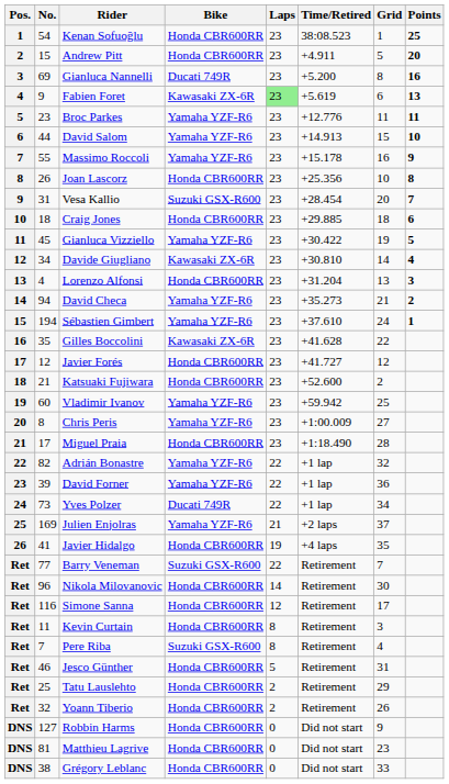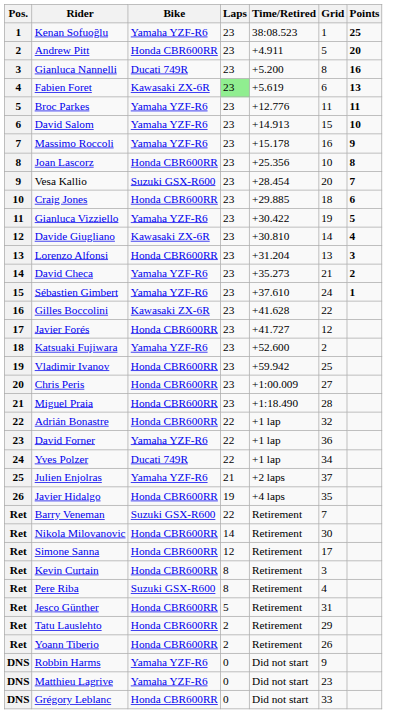 <table class="wikitable" style="font-size: 95%;">
 <tr>
 <th>Pos.</th>
-<th>No.</th>
 <th>Rider</th>
 <th>Bike</th>
 <th>Laps</th>
 <th>Time/Retired</th>
 <th>Grid</th>
 <th>Points</th>
 </tr>
 <tr>
 <th>1</th>
-<td>54</td>
 <td> <a href='#'>Kenan Sofuoğlu</a></td>
-<td><a href='#'>Honda CBR600RR</a></td>
+<td><a href='#'>Yamaha YZF-R6</a></td>
 <td>23</td>
 <td>38:08.523</td>
 <td>1</td>
 <td><strong>25</strong></td>
 </tr>
 <tr>
 <th>2</th>
-<td>15</td>
 <td> <a href='#'>Andrew Pitt</a></td>
 <td><a href='#'>Honda CBR600RR</a></td>
 <td>23</td>
 <td>+4.911</td>
 <td>5</td>
 <td><strong>20</strong></td>
 </tr>
 <tr>
 <th>3</th>
-<td>69</td>
 <td> <a href='#'>Gianluca Nannelli</a></td>
 <td><a href='#'>Ducati 749R</a></td>
 <td>23</td>
 <td>+5.200</td>
 <td>8</td>
 <td><strong>16</strong></td>
 </tr>
 <tr>
 <th>4</th>
-<td>9</td>
 <td> <a href='#'>Fabien Foret</a></td>
 <td><a href='#'>Kawasaki ZX-6R</a></td>
 <td style="background: lightgreen;">23</td>
 <td>+5.619</td>
 <td>6</td>
 <td><strong>13</strong></td>
 </tr>
 <tr>
 <th>5</th>
-<td>23</td>
 <td> <a href='#'>Broc Parkes</a></td>
 <td><a href='#'>Yamaha YZF-R6</a></td>
 <td>23</td>
 <td>+12.776</td>
 <td>11</td>
 <td><strong>11</strong></td>
 </tr>
 <tr>
 <th>6</th>
-<td>44</td>
 <td> <a href='#'>David Salom</a></td>
 <td><a href='#'>Yamaha YZF-R6</a></td>
 <td>23</td>
 <td>+14.913</td>
 <td>15</td>
 <td><strong>10</strong></td>
 </tr>
 <tr>
 <th>7</th>
-<td>55</td>
 <td> <a href='#'>Massimo Roccoli</a></td>
 <td><a href='#'>Yamaha YZF-R6</a></td>
 <td>23</td>
 <td>+15.178</td>
 <td>16</td>
 <td><strong>9</strong></td>
 </tr>
 <tr>
 <th>8</th>
-<td>26</td>
 <td> <a href='#'>Joan Lascorz</a></td>
 <td><a href='#'>Honda CBR600RR</a></td>
 <td>23</td>
 <td>+25.356</td>
 <td>10</td>
 <td><strong>8</strong></td>
 </tr>
 <tr>
 <th>9</th>
-<td>31</td>
 <td> Vesa Kallio</td>
 <td><a href='#'>Suzuki GSX-R600</a></td>
 <td>23</td>
 <td>+28.454</td>
 <td>20</td>
 <td><strong>7</strong></td>
 </tr>
 <tr>
 <th>10</th>
-<td>18</td>
 <td> <a href='#'>Craig Jones</a></td>
 <td><a href='#'>Honda CBR600RR</a></td>
 <td>23</td>
 <td>+29.885</td>
 <td>18</td>
 <td><strong>6</strong></td>
 </tr>
 <tr>
 <th>11</th>
-<td>45</td>
 <td> <a href='#'>Gianluca Vizziello</a></td>
 <td><a href='#'>Yamaha YZF-R6</a></td>
 <td>23</td>
 <td>+30.422</td>
 <td>19</td>
 <td><strong>5</strong></td>
 </tr>
 <tr>
 <th>12</th>
-<td>34</td>
 <td> <a href='#'>Davide Giugliano</a></td>
 <td><a href='#'>Kawasaki ZX-6R</a></td>
 <td>23</td>
 <td>+30.810</td>
 <td>14</td>
 <td><strong>4</strong></td>
 </tr>
 <tr>
 <th>13</th>
-<td>4</td>
 <td> <a href='#'>Lorenzo Alfonsi</a></td>
 <td><a href='#'>Honda CBR600RR</a></td>
 <td>23</td>
 <td>+31.204</td>
 <td>13</td>
 <td><strong>3</strong></td>
 </tr>
 <tr>
 <th>14</th>
-<td>94</td>
 <td> <a href='#'>David Checa</a></td>
 <td><a href='#'>Yamaha YZF-R6</a></td>
 <td>23</td>
 <td>+35.273</td>
 <td>21</td>
 <td><strong>2</strong></td>
 </tr>
 <tr>
 <th>15</th>
-<td>194</td>
 <td> <a href='#'>Sébastien Gimbert</a></td>
 <td><a href='#'>Yamaha YZF-R6</a></td>
 <td>23</td>
 <td>+37.610</td>
 <td>24</td>
 <td><strong>1</strong></td>
 </tr>
 <tr>
 <th>16</th>
-<td>35</td>
 <td> <a href='#'>Gilles Boccolini</a></td>
 <td><a href='#'>Kawasaki ZX-6R</a></td>
 <td>23</td>
 <td>+41.628</td>
 <td>22</td>
 <td></td>
 </tr>
 <tr>
 <th>17</th>
-<td>12</td>
 <td> <a href='#'>Javier Forés</a></td>
 <td><a href='#'>Honda CBR600RR</a></td>
 <td>23</td>
 <td>+41.727</td>
 <td>12</td>
 <td></td>
 </tr>
 <tr>
 <th>18</th>
-<td>21</td>
 <td> <a href='#'>Katsuaki Fujiwara</a></td>
-<td><a href='#'>Honda CBR600RR</a></td>
+<td><a href='#'>Yamaha YZF-R6</a></td>
 <td>23</td>
 <td>+52.600</td>
 <td>2</td>
 <td></td>
 </tr>
 <tr>
 <th>19</th>
-<td>60</td>
 <td> <a href='#'>Vladimir Ivanov</a></td>
-<td><a href='#'>Yamaha YZF-R6</a></td>
+<td><a href='#'>Honda CBR600RR</a></td>
 <td>23</td>
 <td>+59.942</td>
 <td>25</td>
 <td></td>
 </tr>
 <tr>
 <th>20</th>
-<td>8</td>
 <td> <a href='#'>Chris Peris</a></td>
-<td><a href='#'>Yamaha YZF-R6</a></td>
+<td><a href='#'>Honda CBR600RR</a></td>
 <td>23</td>
 <td>+1:00.009</td>
 <td>27</td>
 <td></td>
 </tr>
 <tr>
 <th>21</th>
-<td>17</td>
 <td> <a href='#'>Miguel Praia</a></td>
 <td><a href='#'>Honda CBR600RR</a></td>
 <td>23</td>
 <td>+1:18.490</td>
 <td>28</td>
 <td></td>
 </tr>
 <tr>
 <th>22</th>
-<td>82</td>
 <td> <a href='#'>Adrián Bonastre</a></td>
-<td><a href='#'>Yamaha YZF-R6</a></td>
+<td><a href='#'>Honda CBR600RR</a></td>
 <td>22</td>
 <td>+1 lap</td>
 <td>32</td>
 <td></td>
 </tr>
 <tr>
 <th>23</th>
-<td>39</td>
 <td> <a href='#'>David Forner</a></td>
 <td><a href='#'>Yamaha YZF-R6</a></td>
 <td>22</td>
 <td>+1 lap</td>
 <td>36</td>
 <td></td>
 </tr>
 <tr>
 <th>24</th>
-<td>73</td>
 <td> <a href='#'>Yves Polzer</a></td>
 <td><a href='#'>Ducati 749R</a></td>
 <td>22</td>
 <td>+1 lap</td>
 <td>34</td>
 <td></td>
 </tr>
 <tr>
 <th>25</th>
-<td>169</td>
 <td> <a href='#'>Julien Enjolras</a></td>
 <td><a href='#'>Yamaha YZF-R6</a></td>
 <td>21</td>
 <td>+2 laps</td>
 <td>37</td>
 <td></td>
 </tr>
 <tr>
 <th>26</th>
-<td>41</td>
 <td> <a href='#'>Javier Hidalgo</a></td>
 <td><a href='#'>Honda CBR600RR</a></td>
 <td>19</td>
 <td>+4 laps</td>
 <td>35</td>
 <td></td>
 </tr>
 <tr>
 <th>Ret</th>
-<td>77</td>
 <td> <a href='#'>Barry Veneman</a></td>
 <td><a href='#'>Suzuki GSX-R600</a></td>
 <td>22</td>
 <td>Retirement</td>
 <td>7</td>
 <td></td>
 </tr>
 <tr>
 <th>Ret</th>
-<td>96</td>
 <td> <a href='#'>Nikola Milovanovic</a></td>
 <td><a href='#'>Honda CBR600RR</a></td>
 <td>14</td>
 <td>Retirement</td>
 <td>30</td>
 <td></td>
 </tr>
 <tr>
 <th>Ret</th>
-<td>116</td>
 <td> <a href='#'>Simone Sanna</a></td>
 <td><a href='#'>Honda CBR600RR</a></td>
 <td>12</td>
 <td>Retirement</td>
 <td>17</td>
 <td></td>
 </tr>
 <tr>
 <th>Ret</th>
-<td>11</td>
 <td> <a href='#'>Kevin Curtain</a></td>
 <td><a href='#'>Honda CBR600RR</a></td>
 <td>8</td>
 <td>Retirement</td>
 <td>3</td>
 <td></td>
 </tr>
 <tr>
 <th>Ret</th>
-<td>7</td>
 <td> <a href='#'>Pere Riba</a></td>
 <td><a href='#'>Suzuki GSX-R600</a></td>
 <td>8</td>
 <td>Retirement</td>
 <td>4</td>
 <td></td>
 </tr>
 <tr>
 <th>Ret</th>
-<td>46</td>
 <td> <a href='#'>Jesco Günther</a></td>
 <td><a href='#'>Honda CBR600RR</a></td>
 <td>5</td>
 <td>Retirement</td>
 <td>31</td>
 <td></td>
 </tr>
 <tr>
 <th>Ret</th>
-<td>25</td>
 <td> <a href='#'>Tatu Lauslehto</a></td>
 <td><a href='#'>Honda CBR600RR</a></td>
 <td>2</td>
 <td>Retirement</td>
 <td>29</td>
 <td></td>
 </tr>
 <tr>
 <th>Ret</th>
-<td>32</td>
 <td> <a href='#'>Yoann Tiberio</a></td>
 <td><a href='#'>Honda CBR600RR</a></td>
 <td>2</td>
 <td>Retirement</td>
 <td>26</td>
 <td></td>
 </tr>
 <tr>
 <th>DNS</th>
-<td>127</td>
 <td> <a href='#'>Robbin Harms</a></td>
-<td><a href='#'>Honda CBR600RR</a></td>
+<td><a href='#'>Yamaha YZF-R6</a></td>
 <td>0</td>
 <td>Did not start</td>
 <td>9</td>
 <td></td>
 </tr>
 <tr>
 <th>DNS</th>
-<td>81</td>
 <td> <a href='#'>Matthieu Lagrive</a></td>
-<td><a href='#'>Honda CBR600RR</a></td>
+<td><a href='#'>Yamaha YZF-R6</a></td>
 <td>0</td>
 <td>Did not start</td>
 <td>23</td>
 <td></td>
 </tr>
 <tr>
 <th>DNS</th>
-<td>38</td>
 <td> <a href='#'>Grégory Leblanc</a></td>
 <td><a href='#'>Honda CBR600RR</a></td>
 <td>0</td>
 <td>Did not start</td>
 <td>33</td>
 <td></td>
 </tr>
 </table>
